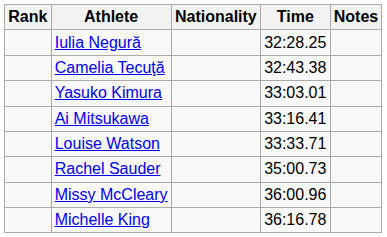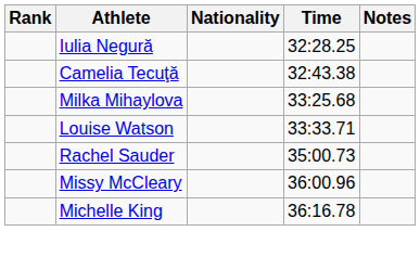 <table class="wikitable sortable" style="text-align:center">
 <tr>
 <th>Rank</th>
 <th>Athlete</th>
 <th>Nationality</th>
 <th>Time</th>
 <th>Notes</th>
 </tr>
 <tr>
 <td></td>
 <td align=left><a href='#'>Iulia Negură</a></td>
 <td align=left></td>
 <td>32:28.25</td>
 <td></td>
 </tr>
 <tr>
 <td></td>
 <td align=left><a href='#'>Camelia Tecuţă</a></td>
 <td align=left></td>
 <td>32:43.38</td>
 <td></td>
 </tr>
 <tr>
 <td></td>
-<td align=left><a href='#'>Yasuko Kimura</a></td>
+<td align=left><a href='#'>Milka Mihaylova</a></td>
 <td align=left></td>
-<td>33:03.01</td>
-<td></td>
-</tr>
-<tr>
-<td></td>
-<td align=left><a href='#'>Ai Mitsukawa</a></td>
-<td align=left></td>
-<td>33:16.41</td>
+<td>33:25.68</td>
 <td></td>
 </tr>
 <tr>
 <td></td>
 <td align=left><a href='#'>Louise Watson</a></td>
 <td align=left></td>
 <td>33:33.71</td>
 <td></td>
 </tr>
 <tr>
 <td></td>
 <td align=left><a href='#'>Rachel Sauder</a></td>
 <td align=left></td>
 <td>35:00.73</td>
 <td></td>
 </tr>
 <tr>
 <td></td>
 <td align=left><a href='#'>Missy McCleary</a></td>
 <td align=left></td>
 <td>36:00.96</td>
 <td></td>
 </tr>
 <tr>
 <td></td>
 <td align=left><a href='#'>Michelle King</a></td>
 <td align=left></td>
 <td>36:16.78</td>
 <td></td>
 </tr>
 </table>
